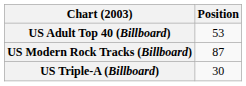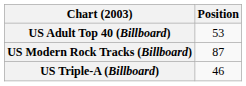 <table class="wikitable sortable plainrowheaders" style="text-align:center">
 <tr>
 <th>Chart (2003)</th>
 <th>Position</th>
 </tr>
 <tr>
 <th scope="row">US Adult Top 40 (<em>Billboard</em>)</th>
 <td>53</td>
 </tr>
 <tr>
 <th scope="row">US Modern Rock Tracks (<em>Billboard</em>)</th>
 <td>87</td>
 </tr>
 <tr>
 <th scope="row">US Triple-A (<em>Billboard</em>)</th>
-<td>30</td>
+<td>46</td>
 </tr>
 </table>
